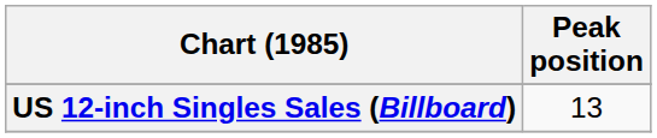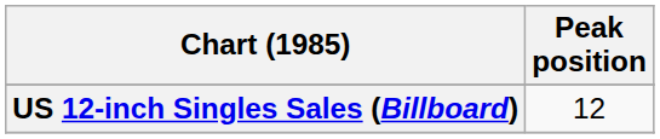 <table class="wikitable sortable plainrowheaders" style="text-align:center">
 <tr>
 <th>Chart (1985)</th>
 <th>Peak<br>position</th>
 </tr>
 <tr>
 </tr>
 <tr>
 </tr>
 <tr>
 </tr>
 <tr>
 <th scope="row">US <a href='#'>12-inch Singles Sales</a> (<em><a href='#'>Billboard</a></em>)</th>
-<td>13</td>
+<td>12</td>
 </tr>
 <tr>
 </tr>
 <tr>
 </tr>
 </table>
